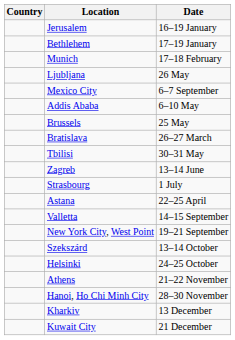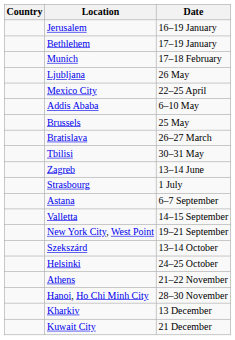 <table class="wikitable sortable">
 <tr>
 <th>Country</th>
 <th>Location</th>
 <th>Date</th>
 </tr>
 <tr>
 <td></td>
 <td><a href='#'>Jerusalem</a></td>
 <td>16–19 January</td>
 </tr>
 <tr>
 <td></td>
 <td><a href='#'>Bethlehem</a></td>
 <td>17–19 January</td>
 </tr>
 <tr>
 <td></td>
 <td><a href='#'>Munich</a></td>
 <td>17–18 February</td>
 </tr>
 <tr>
 <td></td>
 <td><a href='#'>Ljubljana</a></td>
 <td>26 May</td>
 </tr>
 <tr>
 <td></td>
 <td><a href='#'>Mexico City</a></td>
-<td>6–7 September</td>
+<td>22–25 April</td>
 </tr>
 <tr>
 <td></td>
 <td><a href='#'>Addis Ababa</a></td>
 <td>6–10 May</td>
 </tr>
 <tr>
 <td></td>
 <td><a href='#'>Brussels</a></td>
 <td>25 May</td>
 </tr>
 <tr>
 <td></td>
 <td><a href='#'>Bratislava</a></td>
 <td>26–27 March</td>
 </tr>
 <tr>
 <td></td>
 <td><a href='#'>Tbilisi</a></td>
 <td>30–31 May</td>
 </tr>
 <tr>
 <td></td>
 <td><a href='#'>Zagreb</a></td>
 <td>13–14 June</td>
 </tr>
 <tr>
 <td></td>
 <td><a href='#'>Strasbourg</a></td>
 <td>1 July</td>
 </tr>
 <tr>
 <td></td>
 <td><a href='#'>Astana</a></td>
-<td>22–25 April</td>
+<td>6–7 September</td>
 </tr>
 <tr>
 <td></td>
 <td><a href='#'>Valletta</a></td>
 <td>14–15 September</td>
 </tr>
 <tr>
 <td></td>
 <td><a href='#'>New York City</a>, <a href='#'>West Point</a></td>
 <td>19–21 September</td>
 </tr>
 <tr>
 <td></td>
 <td><a href='#'>Szekszárd</a></td>
 <td>13–14 October</td>
 </tr>
 <tr>
 <td></td>
 <td><a href='#'>Helsinki</a></td>
 <td>24–25 October</td>
 </tr>
 <tr>
 <td></td>
 <td><a href='#'>Athens</a></td>
 <td>21–22 November</td>
 </tr>
 <tr>
 <td></td>
 <td><a href='#'>Hanoi</a>, <a href='#'>Ho Chi Minh City</a></td>
 <td>28–30 November</td>
 </tr>
 <tr>
 <td></td>
 <td><a href='#'>Kharkiv</a></td>
 <td>13 December</td>
 </tr>
 <tr>
 <td></td>
 <td><a href='#'>Kuwait City</a></td>
 <td>21 December</td>
 </tr>
 </table>
